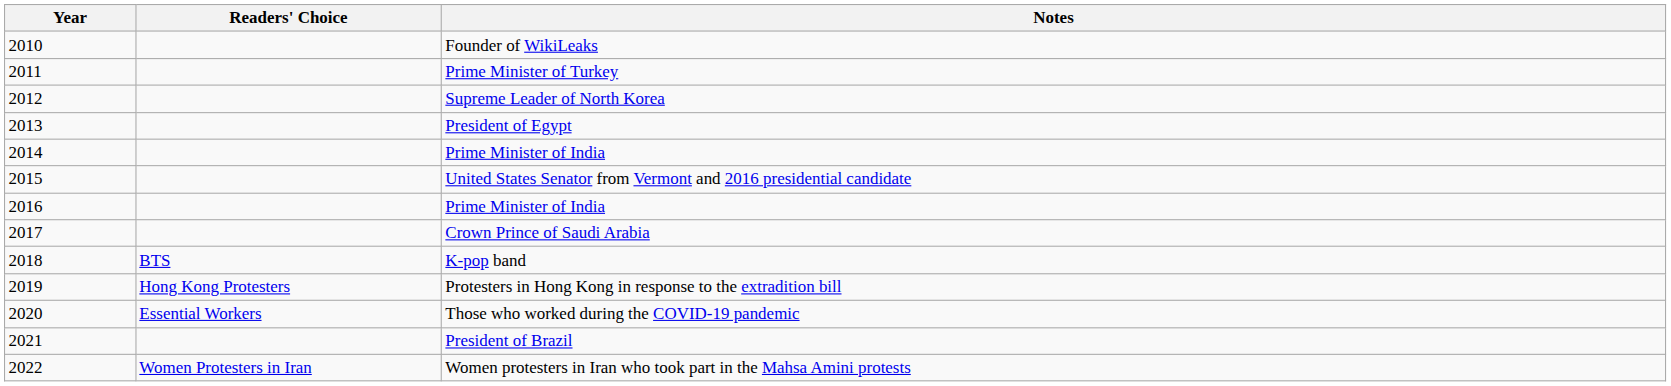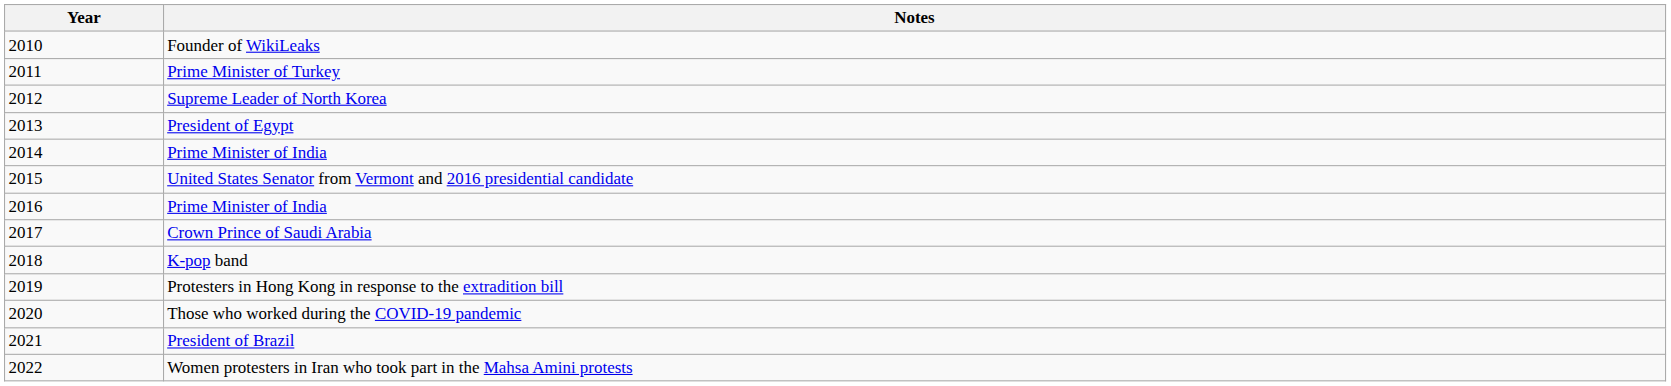 <table class="wikitable unsortable plainrowheaders">
 <tr>
 <th scope="col" width="2%">Year</th>
-<th scope="col" width="5%">Readers' Choice</th>
 <th scope="col" width="20%">Notes</th>
 </tr>
 <tr>
 <td>2010</td>
-<td></td>
 <td>Founder of <a href='#'>WikiLeaks</a></td>
 </tr>
 <tr>
 <td>2011</td>
-<td></td>
 <td><a href='#'>Prime Minister of Turkey</a></td>
 </tr>
 <tr>
 <td>2012</td>
-<td></td>
 <td><a href='#'>Supreme Leader of North Korea</a></td>
 </tr>
 <tr>
 <td>2013</td>
-<td></td>
 <td><a href='#'>President of Egypt</a></td>
 </tr>
 <tr>
 <td>2014</td>
-<td></td>
 <td><a href='#'>Prime Minister of India</a></td>
 </tr>
 <tr>
 <td>2015</td>
-<td></td>
 <td><a href='#'>United States Senator</a> from <a href='#'>Vermont</a> and <a href='#'>2016 presidential candidate</a></td>
 </tr>
 <tr>
 <td>2016</td>
-<td></td>
 <td><a href='#'>Prime Minister of India</a></td>
 </tr>
 <tr>
 <td>2017</td>
-<td></td>
 <td><a href='#'>Crown Prince of Saudi Arabia</a></td>
 </tr>
 <tr>
 <td>2018</td>
-<td><a href='#'>BTS</a></td>
 <td><a href='#'>K-pop</a> band</td>
 </tr>
 <tr>
 <td>2019</td>
-<td><a href='#'>Hong Kong Protesters</a></td>
 <td>Protesters in Hong Kong in response to the <a href='#'>extradition bill</a></td>
 </tr>
 <tr>
 <td>2020</td>
-<td><a href='#'>Essential Workers</a></td>
 <td>Those who worked during the <a href='#'>COVID-19 pandemic</a></td>
 </tr>
 <tr>
 <td>2021</td>
-<td></td>
 <td><a href='#'>President of Brazil</a></td>
 </tr>
 <tr>
 <td>2022</td>
-<td><a href='#'>Women Protesters in Iran</a></td>
 <td>Women protesters in Iran who took part in the <a href='#'>Mahsa Amini protests</a></td>
 </tr>
 </table>
